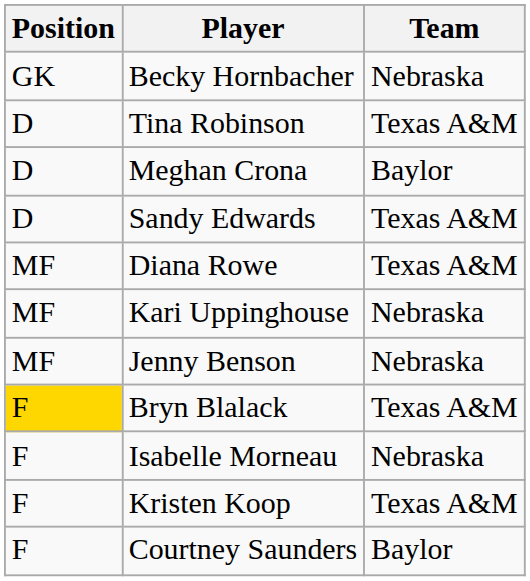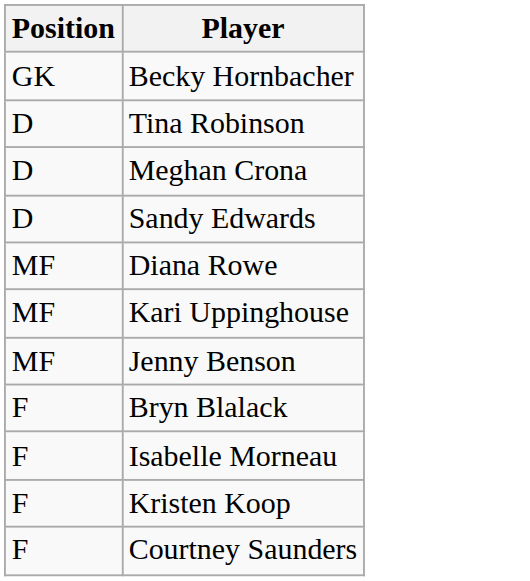 <table class="wikitable">
 <tr>
 <th>Position</th>
 <th>Player</th>
-<th>Team</th>
 </tr>
 <tr>
 <td>GK</td>
 <td>Becky Hornbacher</td>
-<td>Nebraska</td>
 </tr>
 <tr>
 <td>D</td>
 <td>Tina Robinson</td>
-<td>Texas A&M</td>
 </tr>
 <tr>
 <td>D</td>
 <td>Meghan Crona</td>
-<td>Baylor</td>
 </tr>
 <tr>
 <td>D</td>
 <td>Sandy Edwards</td>
-<td>Texas A&M</td>
 </tr>
 <tr>
 <td>MF</td>
 <td>Diana Rowe</td>
-<td>Texas A&M</td>
 </tr>
 <tr>
 <td>MF</td>
 <td>Kari Uppinghouse</td>
-<td>Nebraska</td>
 </tr>
 <tr>
 <td>MF</td>
 <td>Jenny Benson</td>
-<td>Nebraska</td>
 </tr>
 <tr>
-<td style="background: gold;">F</td>
+<td>F</td>
 <td>Bryn Blalack</td>
-<td>Texas A&M</td>
 </tr>
 <tr>
 <td>F</td>
 <td>Isabelle Morneau</td>
-<td>Nebraska</td>
 </tr>
 <tr>
 <td>F</td>
 <td>Kristen Koop</td>
-<td>Texas A&M</td>
 </tr>
 <tr>
 <td>F</td>
 <td>Courtney Saunders</td>
-<td>Baylor</td>
 </tr>
 </table>
